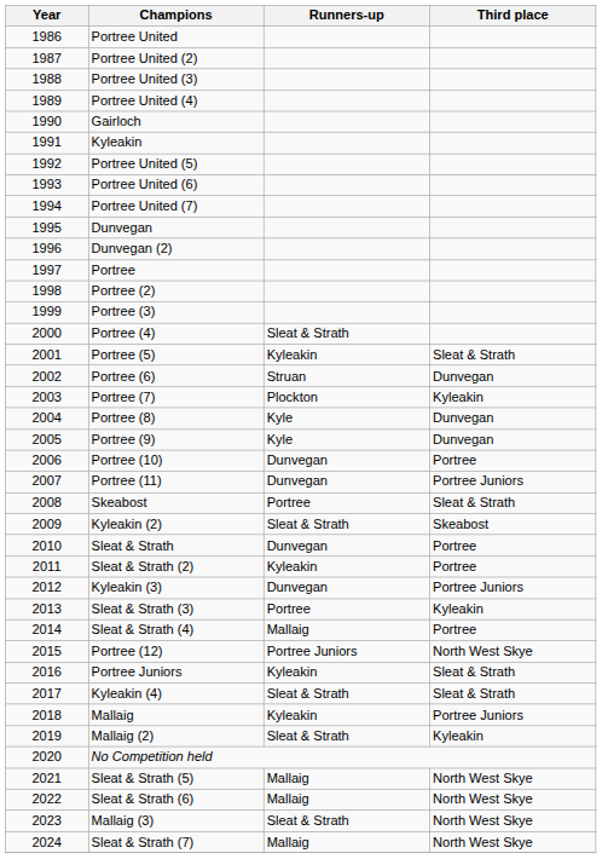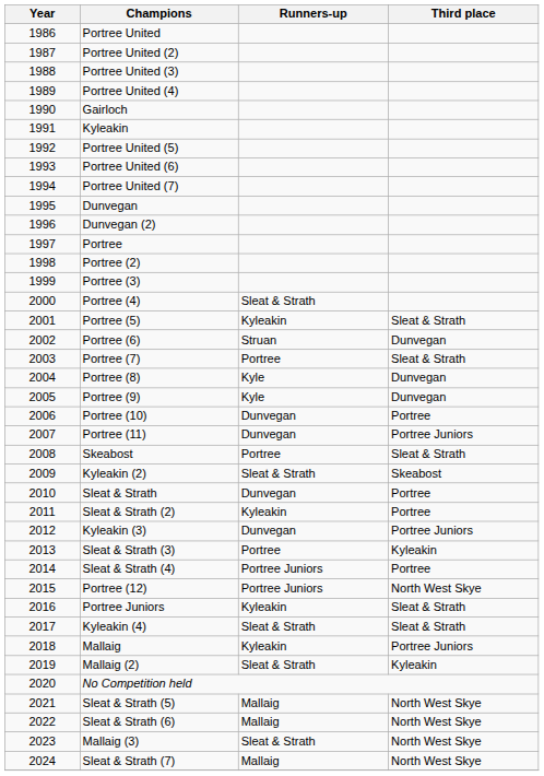 <table class="wikitable" sortable>
 <tr>
 <th width=9%>Year</th>
 <th width=19%>Champions<br></th>
 <th width=18%>Runners-up</th>
 <th width=18%>Third place</th>
 </tr>
 <tr>
 <td align=center>1986</td>
 <td>Portree United</td>
 <td></td>
 <td></td>
 </tr>
 <tr>
 <td align=center>1987</td>
 <td>Portree United (2)</td>
 <td></td>
 <td></td>
 </tr>
 <tr>
 <td align=center>1988</td>
 <td>Portree United (3)</td>
 <td></td>
 <td></td>
 </tr>
 <tr>
 <td align=center>1989</td>
 <td>Portree United (4)</td>
 <td></td>
 <td></td>
 </tr>
 <tr>
 <td align=center>1990</td>
 <td>Gairloch</td>
 <td></td>
 <td></td>
 </tr>
 <tr>
 <td align=center>1991</td>
 <td>Kyleakin</td>
 <td></td>
 <td></td>
 </tr>
 <tr>
 <td align=center>1992</td>
 <td>Portree United (5)</td>
 <td></td>
 <td></td>
 </tr>
 <tr>
 <td align=center>1993</td>
 <td>Portree United (6)</td>
 <td></td>
 <td></td>
 </tr>
 <tr>
 <td align=center>1994</td>
 <td>Portree United (7)</td>
 <td></td>
 <td></td>
 </tr>
 <tr>
 <td align=center>1995</td>
 <td>Dunvegan</td>
 <td></td>
 <td></td>
 </tr>
 <tr>
 <td align=center>1996</td>
 <td>Dunvegan (2)</td>
 <td></td>
 <td></td>
 </tr>
 <tr>
 <td align=center>1997</td>
 <td>Portree</td>
 <td></td>
 <td></td>
 </tr>
 <tr>
 <td align=center>1998</td>
 <td>Portree (2)</td>
 <td></td>
 <td></td>
 </tr>
 <tr>
 <td align=center>1999</td>
 <td>Portree (3)</td>
 <td></td>
 <td></td>
 </tr>
 <tr>
 <td align=center>2000</td>
 <td>Portree (4)</td>
 <td>Sleat & Strath</td>
 <td></td>
 </tr>
 <tr>
 <td align=center>2001</td>
 <td>Portree (5)</td>
 <td>Kyleakin</td>
 <td>Sleat & Strath</td>
 </tr>
 <tr>
 <td align=center>2002</td>
 <td>Portree (6)</td>
 <td>Struan</td>
 <td>Dunvegan</td>
 </tr>
 <tr>
 <td align=center>2003</td>
 <td>Portree (7)</td>
-<td>Plockton</td>
-<td>Kyleakin</td>
+<td>Portree</td>
+<td>Sleat & Strath</td>
 </tr>
 <tr>
 <td align=center>2004</td>
 <td>Portree (8)</td>
 <td>Kyle</td>
 <td>Dunvegan</td>
 </tr>
 <tr>
 <td align=center>2005</td>
 <td>Portree (9)</td>
 <td>Kyle</td>
 <td>Dunvegan</td>
 </tr>
 <tr>
 <td align=center>2006</td>
 <td>Portree (10)</td>
 <td>Dunvegan</td>
 <td>Portree</td>
 </tr>
 <tr>
 <td align=center>2007</td>
 <td>Portree (11)</td>
 <td>Dunvegan</td>
 <td>Portree Juniors</td>
 </tr>
 <tr>
 <td align=center>2008</td>
 <td>Skeabost</td>
 <td>Portree</td>
 <td>Sleat & Strath</td>
 </tr>
 <tr>
 <td align=center>2009</td>
 <td>Kyleakin (2)</td>
 <td>Sleat & Strath</td>
 <td>Skeabost</td>
 </tr>
 <tr>
 <td align=center>2010</td>
 <td>Sleat & Strath</td>
 <td>Dunvegan</td>
 <td>Portree</td>
 </tr>
 <tr>
 <td align=center>2011</td>
 <td>Sleat & Strath (2)</td>
 <td>Kyleakin</td>
 <td>Portree</td>
 </tr>
 <tr>
 <td align=center>2012</td>
 <td>Kyleakin (3)</td>
 <td>Dunvegan</td>
 <td>Portree Juniors</td>
 </tr>
 <tr>
 <td align=center>2013</td>
 <td>Sleat & Strath (3)</td>
 <td>Portree</td>
 <td>Kyleakin</td>
 </tr>
 <tr>
 <td align=center>2014</td>
 <td>Sleat & Strath (4)</td>
-<td>Mallaig</td>
+<td>Portree Juniors</td>
 <td>Portree</td>
 </tr>
 <tr>
 <td align=center>2015</td>
 <td>Portree (12)</td>
 <td>Portree Juniors</td>
 <td>North West Skye</td>
 </tr>
 <tr>
 <td align=center>2016</td>
 <td>Portree Juniors</td>
 <td>Kyleakin</td>
 <td>Sleat & Strath</td>
 </tr>
 <tr>
 <td align=center>2017</td>
 <td>Kyleakin (4)</td>
 <td>Sleat & Strath</td>
 <td>Sleat & Strath</td>
 </tr>
 <tr>
 <td align=center>2018</td>
 <td>Mallaig</td>
 <td>Kyleakin</td>
 <td>Portree Juniors</td>
 </tr>
 <tr>
 <td align=center>2019</td>
 <td>Mallaig (2)</td>
 <td>Sleat & Strath</td>
 <td>Kyleakin</td>
 </tr>
 <tr>
 <td align=center>2020</td>
 <td colspan=3><em>No Competition held</em></td>
 </tr>
 <tr>
 <td align=center>2021</td>
 <td>Sleat & Strath (5)</td>
 <td>Mallaig</td>
 <td>North West Skye</td>
 </tr>
 <tr>
 <td align=center>2022</td>
 <td>Sleat & Strath (6)</td>
 <td>Mallaig</td>
 <td>North West Skye</td>
 </tr>
 <tr>
 <td align=center>2023</td>
 <td>Mallaig (3)</td>
 <td>Sleat & Strath</td>
 <td>North West Skye</td>
 </tr>
 <tr>
 <td align=center>2024</td>
 <td>Sleat & Strath (7)</td>
 <td>Mallaig</td>
 <td>North West Skye</td>
 </tr>
 <tr>
 </tr>
 </table>
